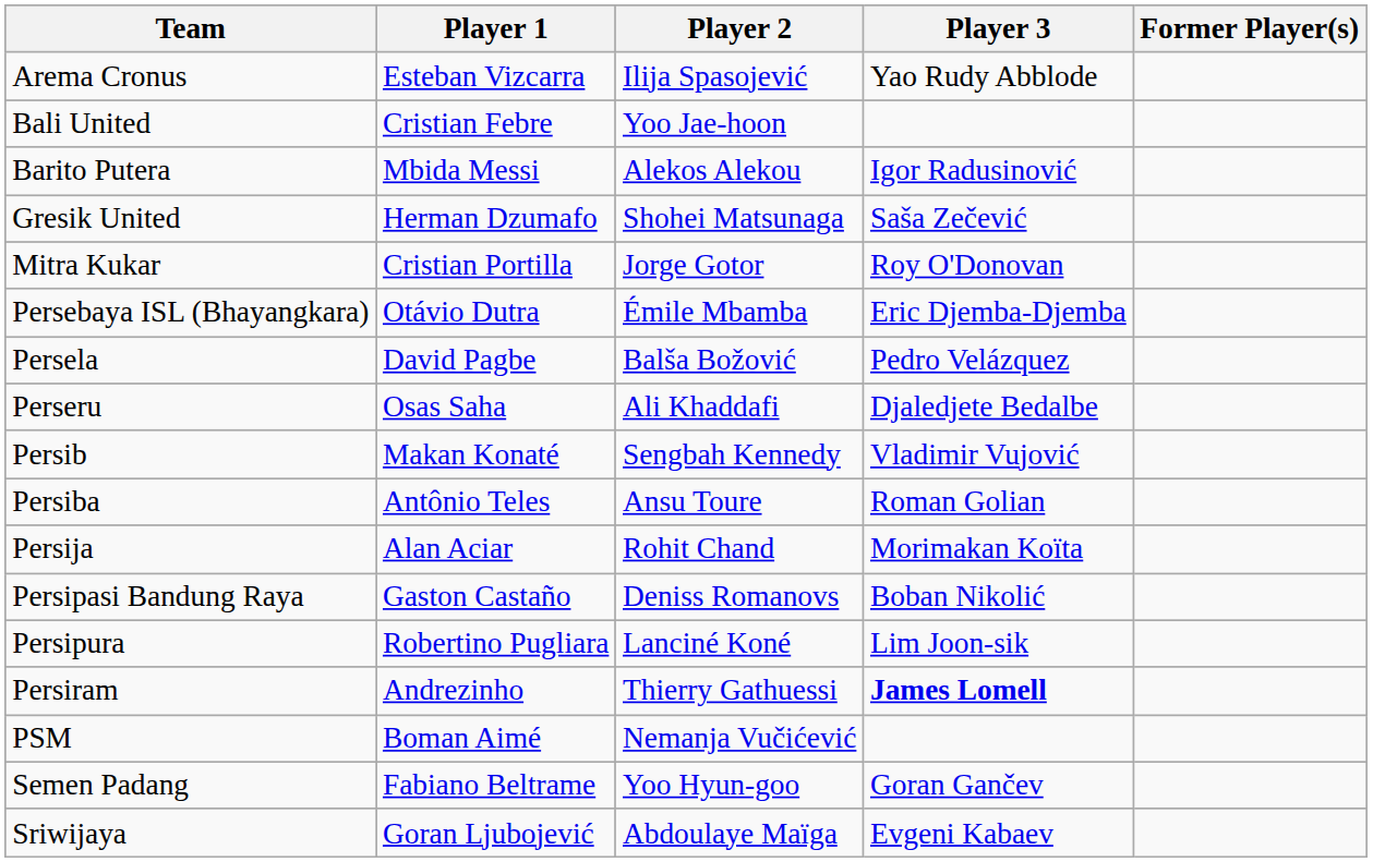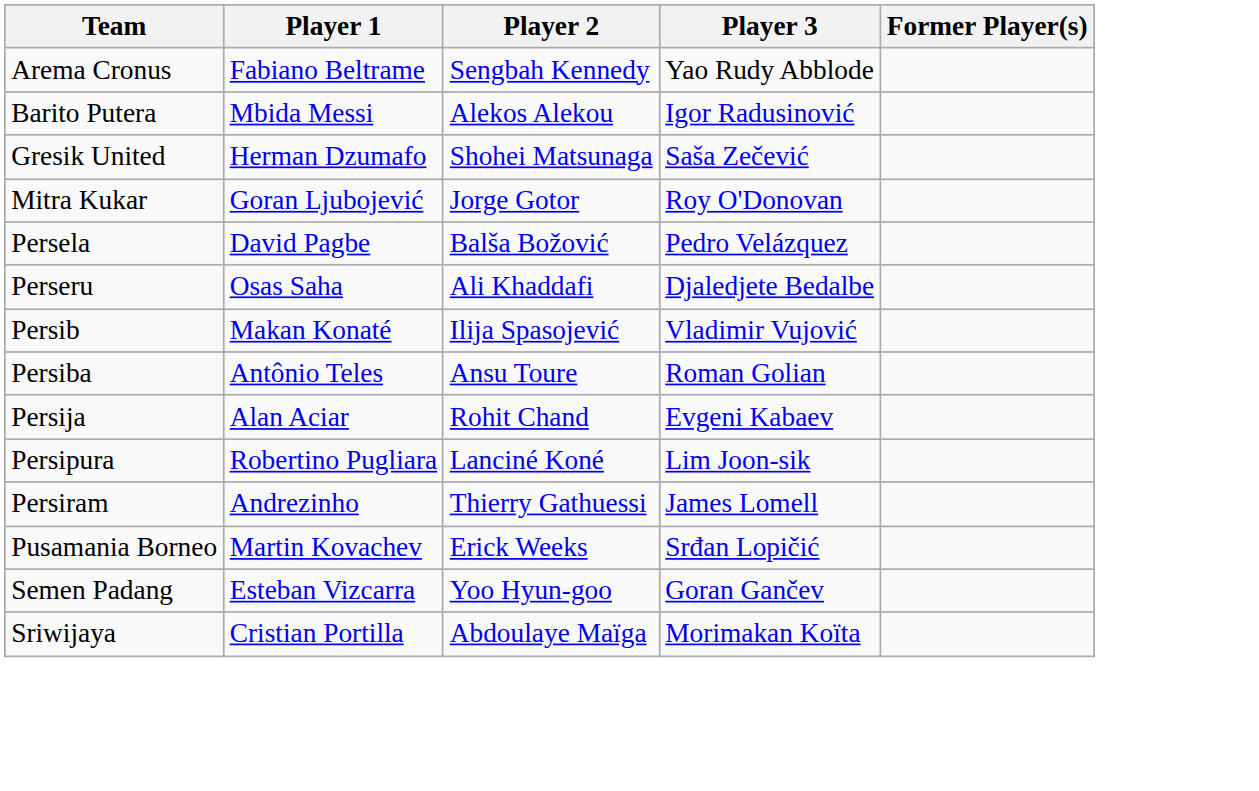 <table class="wikitable">
 <tr>
 <th>Team</th>
 <th>Player 1</th>
 <th>Player 2</th>
 <th>Player 3</th>
 <th>Former Player(s)</th>
 </tr>
 <tr>
 <td class="nowrap">Arema Cronus</td>
-<td> <a href='#'>Esteban Vizcarra</a></td>
-<td> <a href='#'>Ilija Spasojević</a></td>
+<td> <a href='#'>Fabiano Beltrame</a></td>
+<td> <a href='#'>Sengbah Kennedy</a></td>
 <td> Yao Rudy Abblode</td>
-<td></td>
-</tr>
-<tr>
-<td class="nowrap">Bali United</td>
-<td> <a href='#'>Cristian Febre</a></td>
-<td> <a href='#'>Yoo Jae-hoon</a></td>
-<td></td>
 <td></td>
 </tr>
 <tr>
 <td class="nowrap">Barito Putera</td>
 <td> <a href='#'>Mbida Messi</a></td>
 <td> <a href='#'>Alekos Alekou</a></td>
 <td> <a href='#'>Igor Radusinović</a></td>
 <td></td>
 </tr>
 <tr>
 <td class="nowrap">Gresik United</td>
 <td> <a href='#'>Herman Dzumafo</a></td>
 <td> <a href='#'>Shohei Matsunaga</a></td>
 <td> <a href='#'>Saša Zečević</a></td>
 <td></td>
 </tr>
 <tr>
 <td class="nowrap">Mitra Kukar</td>
-<td> <a href='#'>Cristian Portilla</a></td>
+<td> <a href='#'>Goran Ljubojević</a></td>
 <td> <a href='#'>Jorge Gotor</a></td>
 <td> <a href='#'>Roy O'Donovan</a></td>
-<td></td>
-</tr>
-<tr>
-<td class="nowrap">Persebaya ISL (Bhayangkara) </td>
-<td> <a href='#'>Otávio Dutra</a></td>
-<td> <a href='#'>Émile Mbamba</a></td>
-<td> <a href='#'>Eric Djemba-Djemba</a></td>
 <td></td>
 </tr>
 <tr>
 <td class="nowrap">Persela</td>
 <td> <a href='#'>David Pagbe</a></td>
 <td> <a href='#'>Balša Božović</a></td>
 <td> <a href='#'>Pedro Velázquez</a></td>
 <td></td>
 </tr>
 <tr>
 <td class="nowrap">Perseru</td>
 <td> <a href='#'>Osas Saha</a></td>
 <td> <a href='#'>Ali Khaddafi</a></td>
 <td> <a href='#'>Djaledjete Bedalbe</a></td>
 <td></td>
 </tr>
 <tr>
 <td class="nowrap">Persib</td>
 <td> <a href='#'>Makan Konaté</a></td>
-<td> <a href='#'>Sengbah Kennedy</a></td>
+<td> <a href='#'>Ilija Spasojević</a></td>
 <td> <a href='#'>Vladimir Vujović</a></td>
 <td></td>
 </tr>
 <tr>
 <td class="nowrap">Persiba</td>
 <td> <a href='#'>Antônio Teles</a></td>
 <td> <a href='#'>Ansu Toure</a></td>
 <td> <a href='#'>Roman Golian</a></td>
 <td></td>
 </tr>
 <tr>
 <td class="nowrap">Persija</td>
 <td> <a href='#'>Alan Aciar</a></td>
 <td> <a href='#'>Rohit Chand</a></td>
-<td> <a href='#'>Morimakan Koïta</a></td>
-<td></td>
-</tr>
-<tr>
-<td class="nowrap">Persipasi Bandung Raya</td>
-<td> <a href='#'>Gaston Castaño</a></td>
-<td> <a href='#'>Deniss Romanovs</a></td>
-<td> <a href='#'>Boban Nikolić</a></td>
+<td> <a href='#'>Evgeni Kabaev</a></td>
 <td></td>
 </tr>
 <tr>
 <td class="nowrap">Persipura</td>
 <td> <a href='#'>Robertino Pugliara</a></td>
 <td> <a href='#'>Lanciné Koné</a></td>
 <td> <a href='#'>Lim Joon-sik</a></td>
 <td></td>
 </tr>
 <tr>
 <td class="nowrap">Persiram</td>
 <td> <a href='#'>Andrezinho</a></td>
 <td> <a href='#'>Thierry Gathuessi</a></td>
-<td><strong> <a href='#'>James Lomell</a></strong></td>
+<td> <a href='#'>James Lomell</a></td>
 <td></td>
 </tr>
 <tr>
-<td class="nowrap">PSM</td>
-<td> <a href='#'>Boman Aimé</a></td>
-<td> <a href='#'>Nemanja Vučićević</a></td>
-<td></td>
+<td class="nowrap">Pusamania Borneo</td>
+<td> <a href='#'>Martin Kovachev</a></td>
+<td> <a href='#'>Erick Weeks</a></td>
+<td> <a href='#'>Srđan Lopičić</a></td>
 <td></td>
 </tr>
 <tr>
 <td class="nowrap">Semen Padang</td>
-<td> <a href='#'>Fabiano Beltrame</a></td>
+<td> <a href='#'>Esteban Vizcarra</a></td>
 <td> <a href='#'>Yoo Hyun-goo</a></td>
 <td> <a href='#'>Goran Gančev</a></td>
 <td></td>
 </tr>
 <tr>
 <td class="nowrap">Sriwijaya</td>
-<td> <a href='#'>Goran Ljubojević</a></td>
+<td> <a href='#'>Cristian Portilla</a></td>
 <td> <a href='#'>Abdoulaye Maïga</a></td>
-<td> <a href='#'>Evgeni Kabaev</a></td>
+<td> <a href='#'>Morimakan Koïta</a></td>
 <td></td>
 </tr>
 </table>
